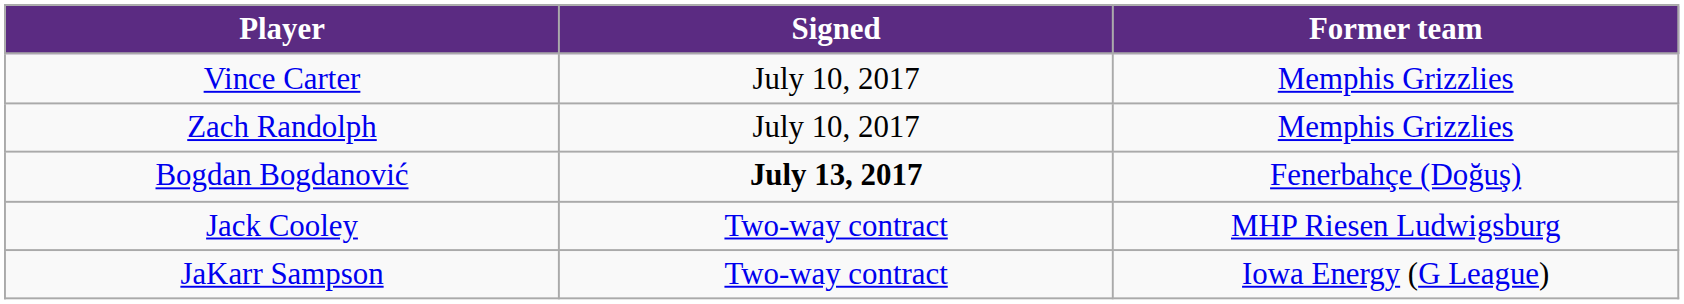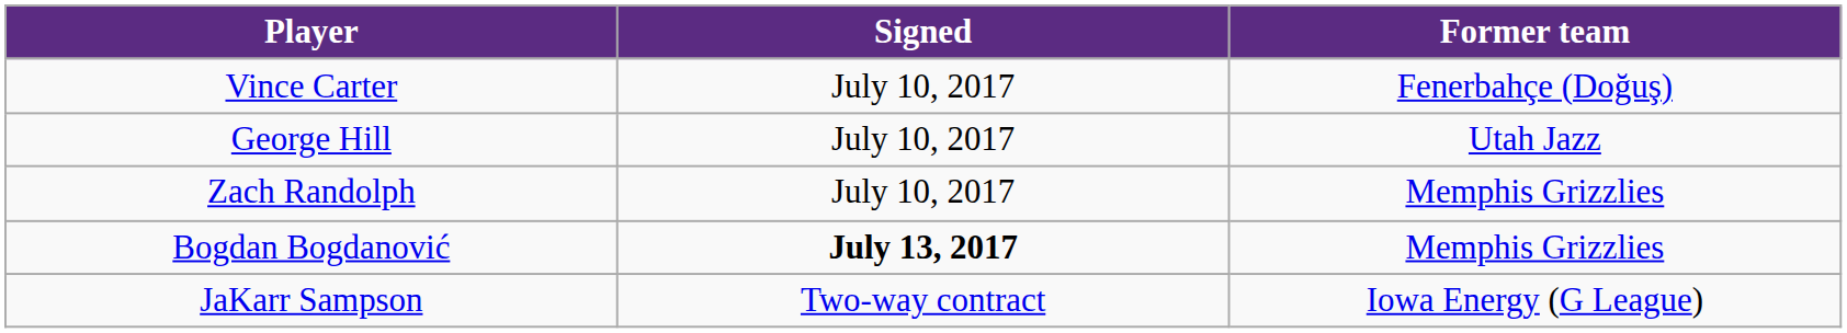 <table class="wikitable sortable sortable" style="text-align: center">
 <tr>
 <th style="background:#5b2b82; color:white" width="10%">Player</th>
 <th style="background:#5b2b82; color:white" width="10%">Signed</th>
 <th style="background:#5b2b82; color:white" width="10%">Former team</th>
 </tr>
 <tr>
 <td><a href='#'>Vince Carter</a></td>
 <td>July 10, 2017</td>
-<td><a href='#'>Memphis Grizzlies</a></td>
+<td> <a href='#'>Fenerbahçe (Doğuş)</a></td>
+</tr>
+<tr>
+<td><a href='#'>George Hill</a></td>
+<td>July 10, 2017</td>
+<td><a href='#'>Utah Jazz</a></td>
 </tr>
 <tr>
 <td><a href='#'>Zach Randolph</a></td>
 <td>July 10, 2017</td>
 <td><a href='#'>Memphis Grizzlies</a></td>
 </tr>
 <tr>
 <td><a href='#'>Bogdan Bogdanović</a></td>
 <td><strong>July 13, 2017</strong></td>
-<td> <a href='#'>Fenerbahçe (Doğuş)</a></td>
-</tr>
-<tr>
-<td><a href='#'>Jack Cooley</a></td>
-<td><a href='#'>Two-way contract</a></td>
-<td> <a href='#'>MHP Riesen Ludwigsburg</a></td>
+<td><a href='#'>Memphis Grizzlies</a></td>
 </tr>
 <tr>
 <td><a href='#'>JaKarr Sampson</a></td>
 <td><a href='#'>Two-way contract</a></td>
 <td><a href='#'>Iowa Energy</a> (<a href='#'>G League</a>)</td>
 </tr>
 </table>
